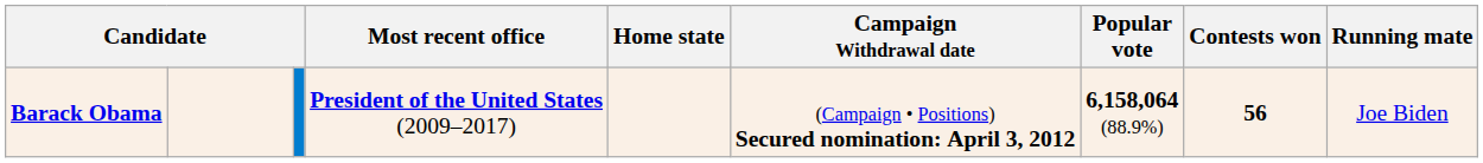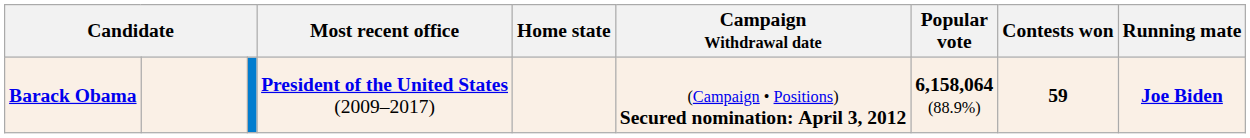 <table class="wikitable sortable" style="text-align:center;">
 <tr>
 <th colspan="3">Candidate</th>
 <th class="unsortable">Most recent office</th>
 <th>Home state</th>
 <th data-sort-type="date">Campaign<br><small>Withdrawal date</small></th>
 <th>Popular<br>vote</th>
 <th>Contests won</th>
 <th>Running mate</th>
 </tr>
 <tr style="background:linen;">
 <th data-sort-="" scope="row" style="background:linen;"><a href='#'>Barack Obama</a></th>
 <td style="min-width:80px;"></td>
 <td style="background:#017dcf;"></td>
 <td><strong><a href='#'>President of the United States</a></strong><br>(2009–2017)</td>
 <td></td>
 <td data-sort-value="0"><br><small>(<a href='#'>Campaign</a> • <a href='#'>Positions</a>)<br></small><strong>Secured nomination:</strong>  <strong>April 3, 2012</strong></td>
 <td data-sort-value="14,015,993"><strong>6,158,064</strong><br><small>(88.9%)</small></td>
-<td data-sort-value="44"><strong>56</strong><br></td>
-<td><a href='#'>Joe Biden</a></td>
+<td data-sort-value="44"><strong>59</strong><br></td>
+<td><strong><a href='#'>Joe Biden</a></strong></td>
 </tr>
 </table>
